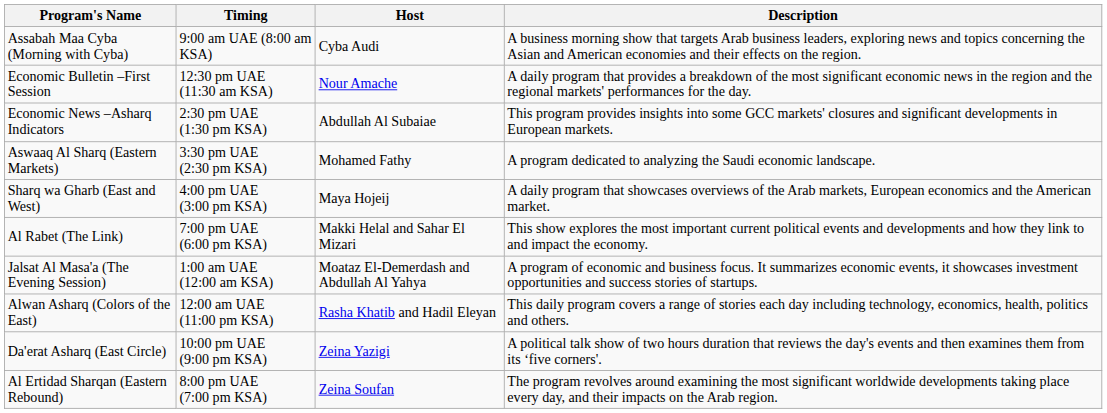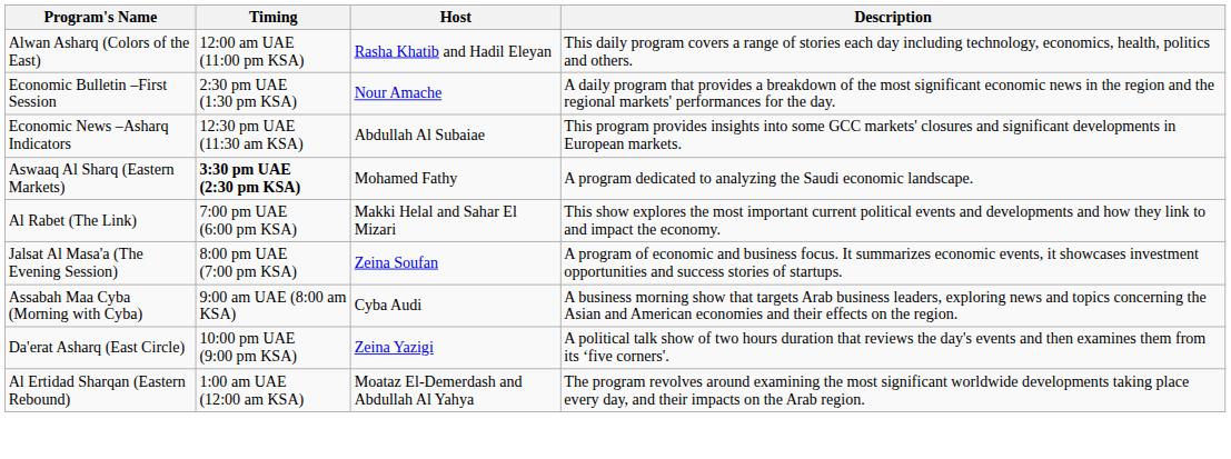 <table class="wikitable">
 <tr>
 <th>Program's Name</th>
 <th>Timing</th>
 <th>Host</th>
 <th>Description</th>
 </tr>
 <tr>
-<td>Assabah Maa Cyba (Morning with Cyba)</td>
-<td>9:00 am UAE (8:00 am KSA)</td>
-<td>Cyba Audi</td>
-<td>A business morning show that targets Arab business leaders, exploring news and topics concerning the Asian and American economies and their effects on the region.</td>
+<td>Alwan Asharq (Colors of the East)</td>
+<td>12:00 am UAE (11:00 pm KSA)</td>
+<td><a href='#'>Rasha Khatib</a> and Hadil Eleyan</td>
+<td>This daily program covers a range of stories each day including technology, economics, health, politics and others.</td>
 </tr>
 <tr>
 <td>Economic Bulletin –First Session</td>
-<td>12:30 pm UAE (11:30 am KSA)</td>
+<td>2:30 pm UAE (1:30 pm KSA)</td>
 <td><a href='#'>Nour Amache</a></td>
 <td>A daily program that provides a breakdown of the most significant economic news in the region and the regional markets' performances for the day.</td>
 </tr>
 <tr>
 <td>Economic News –Asharq Indicators</td>
-<td>2:30 pm UAE (1:30 pm KSA)</td>
+<td>12:30 pm UAE (11:30 am KSA)</td>
 <td>Abdullah Al Subaiae</td>
 <td>This program provides insights into some GCC markets' closures and significant developments in European markets.</td>
 </tr>
 <tr>
 <td>Aswaaq Al Sharq (Eastern Markets)</td>
-<td>3:30 pm UAE (2:30 pm KSA)</td>
+<td><strong>3:30 pm UAE (2:30 pm KSA)</strong></td>
 <td>Mohamed Fathy</td>
 <td>A program dedicated to analyzing the Saudi economic landscape.</td>
-</tr>
-<tr>
-<td>Sharq wa Gharb (East and West)</td>
-<td>4:00 pm UAE (3:00 pm KSA)</td>
-<td>Maya Hojeij</td>
-<td>A daily program that showcases overviews of the Arab markets, European economics and the American market.</td>
 </tr>
 <tr>
 <td>Al Rabet (The Link)</td>
 <td>7:00 pm UAE (6:00 pm KSA)</td>
 <td>Makki Helal and Sahar El Mizari</td>
 <td>This show explores the most important current political events and developments and how they link to and impact the economy.</td>
 </tr>
 <tr>
 <td>Jalsat Al Masa'a (The Evening Session)</td>
-<td>1:00 am UAE (12:00 am KSA)</td>
-<td>Moataz El-Demerdash and Abdullah Al Yahya</td>
+<td>8:00 pm UAE (7:00 pm KSA)</td>
+<td><a href='#'>Zeina Soufan</a></td>
 <td>A program of economic and business focus. It summarizes economic events, it showcases investment opportunities and success stories of startups.</td>
 </tr>
 <tr>
-<td>Alwan Asharq (Colors of the East)</td>
-<td>12:00 am UAE (11:00 pm KSA)</td>
-<td><a href='#'>Rasha Khatib</a> and Hadil Eleyan</td>
-<td>This daily program covers a range of stories each day including technology, economics, health, politics and others.</td>
+<td>Assabah Maa Cyba (Morning with Cyba)</td>
+<td>9:00 am UAE (8:00 am KSA)</td>
+<td>Cyba Audi</td>
+<td>A business morning show that targets Arab business leaders, exploring news and topics concerning the Asian and American economies and their effects on the region.</td>
 </tr>
 <tr>
 <td>Da'erat Asharq (East Circle)</td>
 <td>10:00 pm UAE (9:00 pm KSA)</td>
 <td><a href='#'>Zeina Yazigi</a></td>
 <td>A political talk show of two hours duration that reviews the day's events and then examines them from its ‘five corners'.</td>
 </tr>
 <tr>
 <td>Al Ertidad Sharqan (Eastern Rebound)</td>
-<td>8:00 pm UAE (7:00 pm KSA)</td>
-<td><a href='#'>Zeina Soufan</a></td>
+<td>1:00 am UAE (12:00 am KSA)</td>
+<td>Moataz El-Demerdash and Abdullah Al Yahya</td>
 <td>The program revolves around examining the most significant worldwide developments taking place every day, and their impacts on the Arab region.</td>
 </tr>
 </table>
